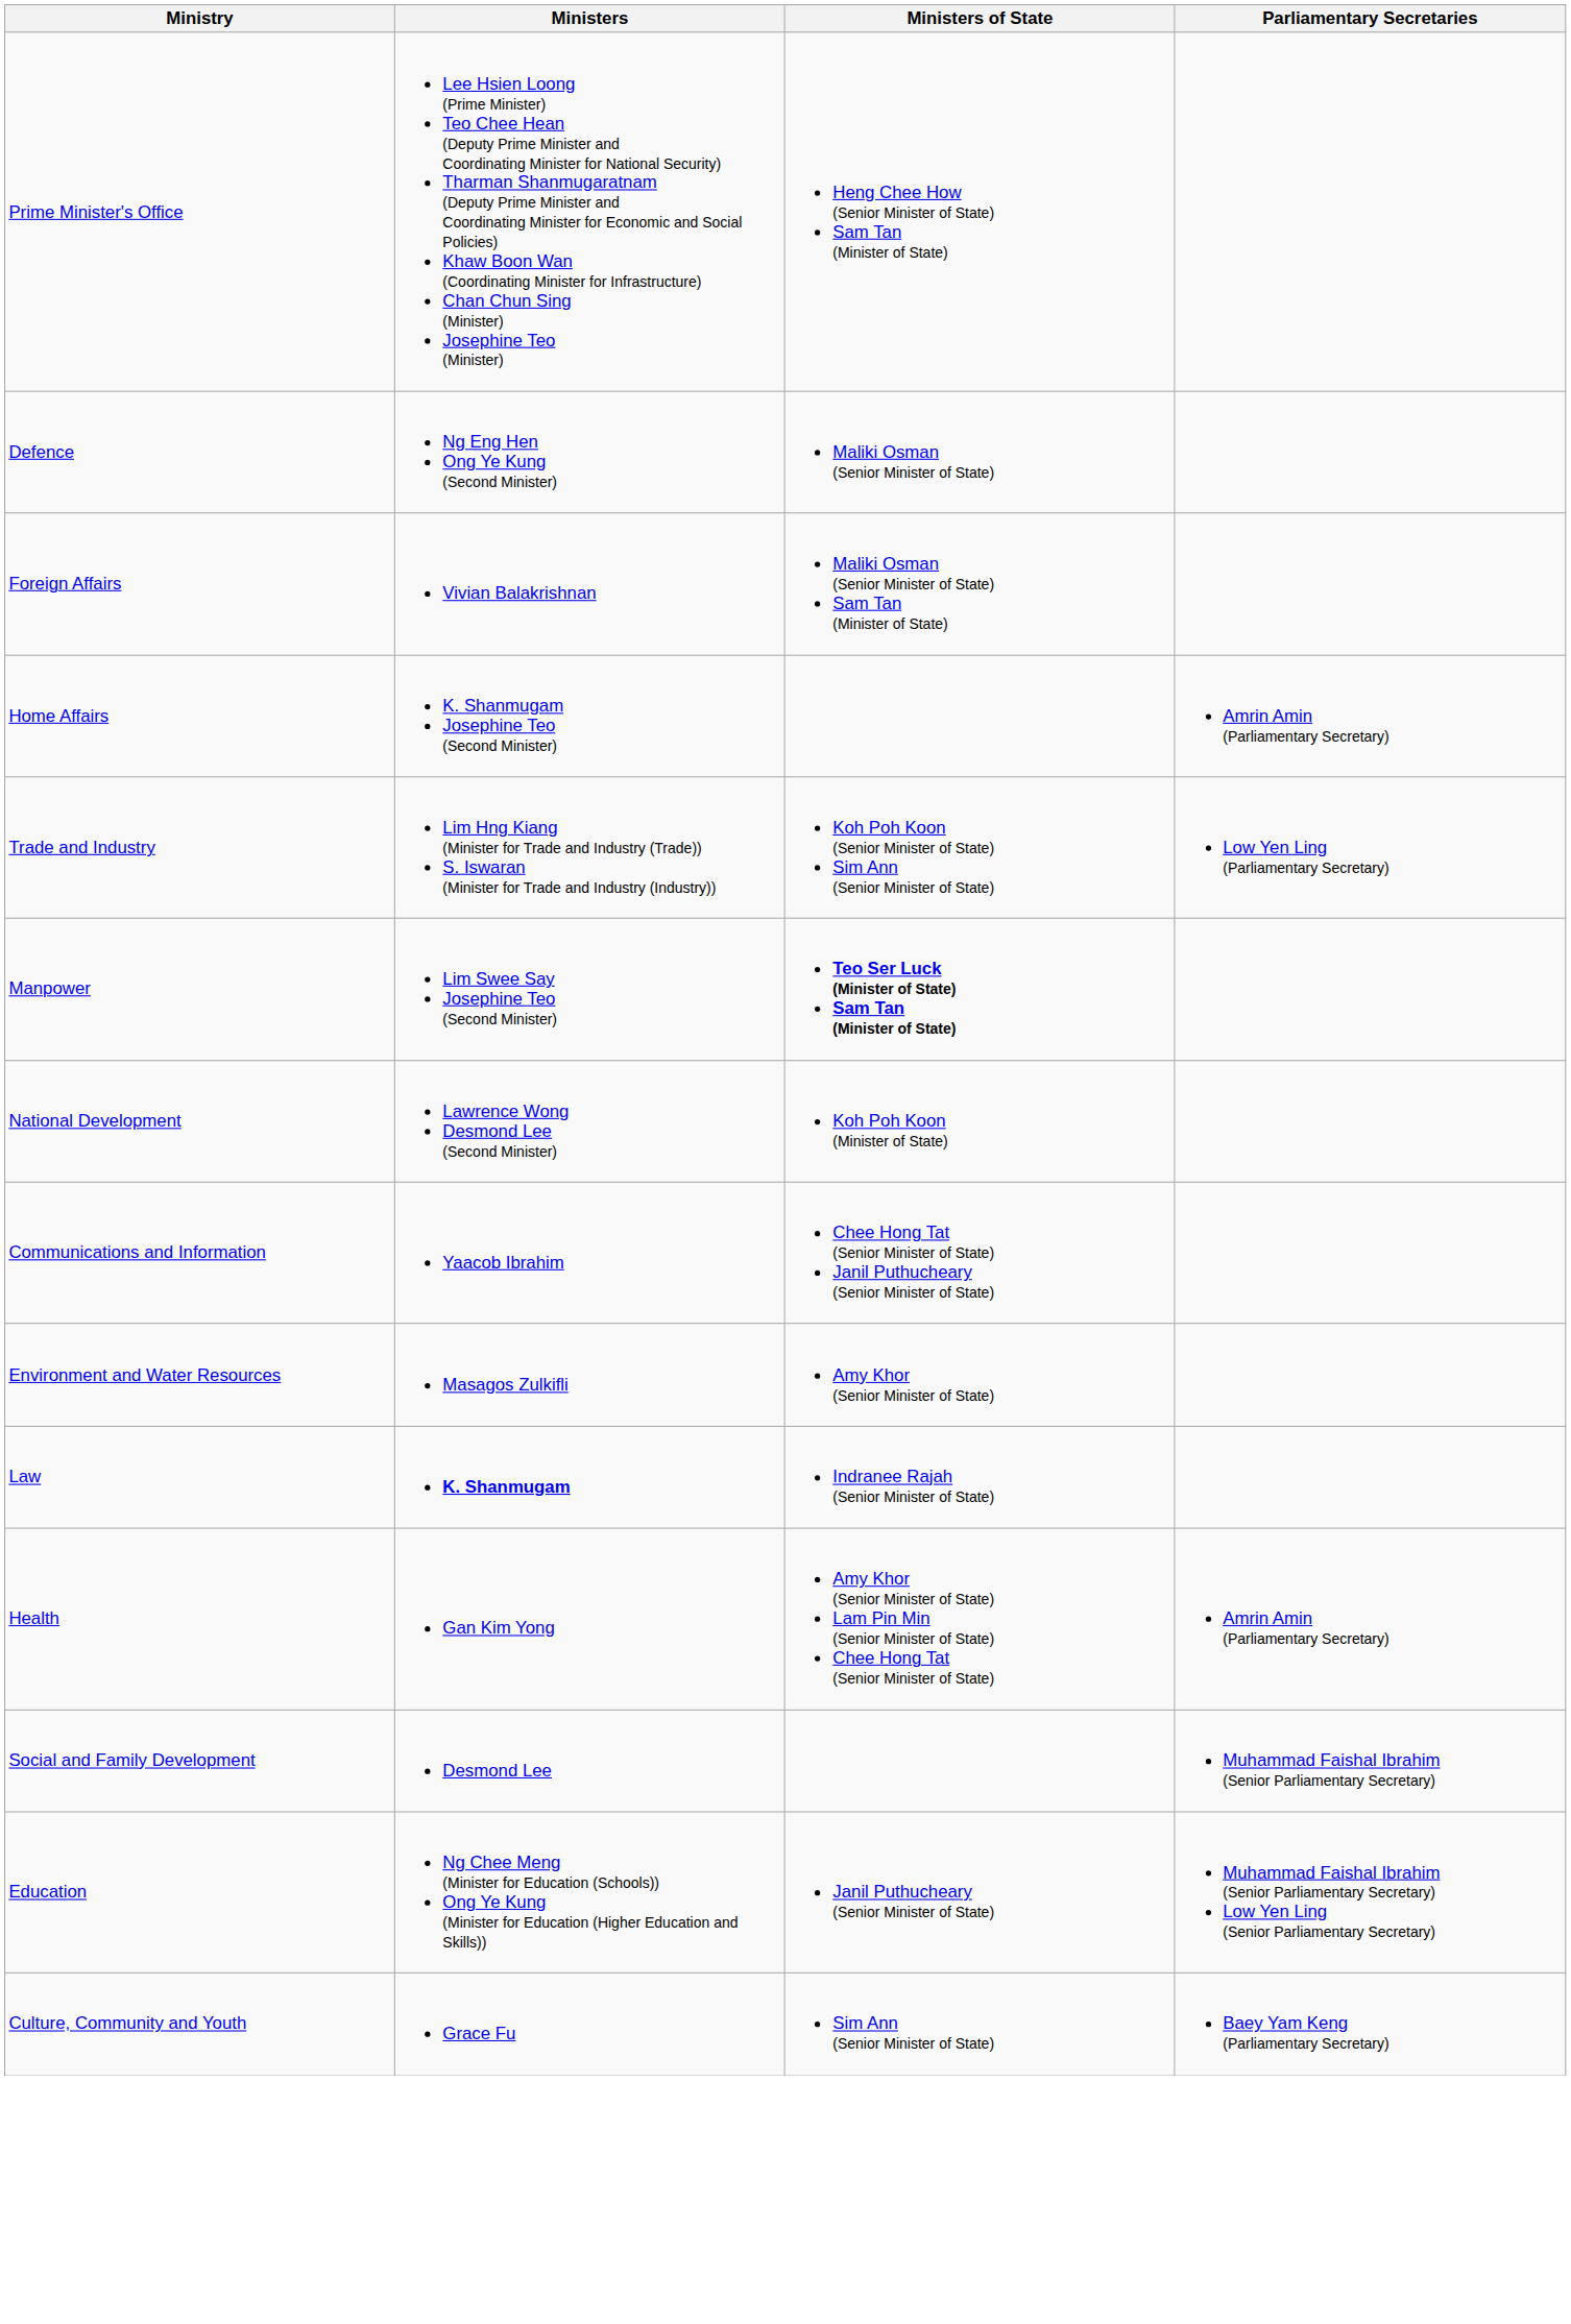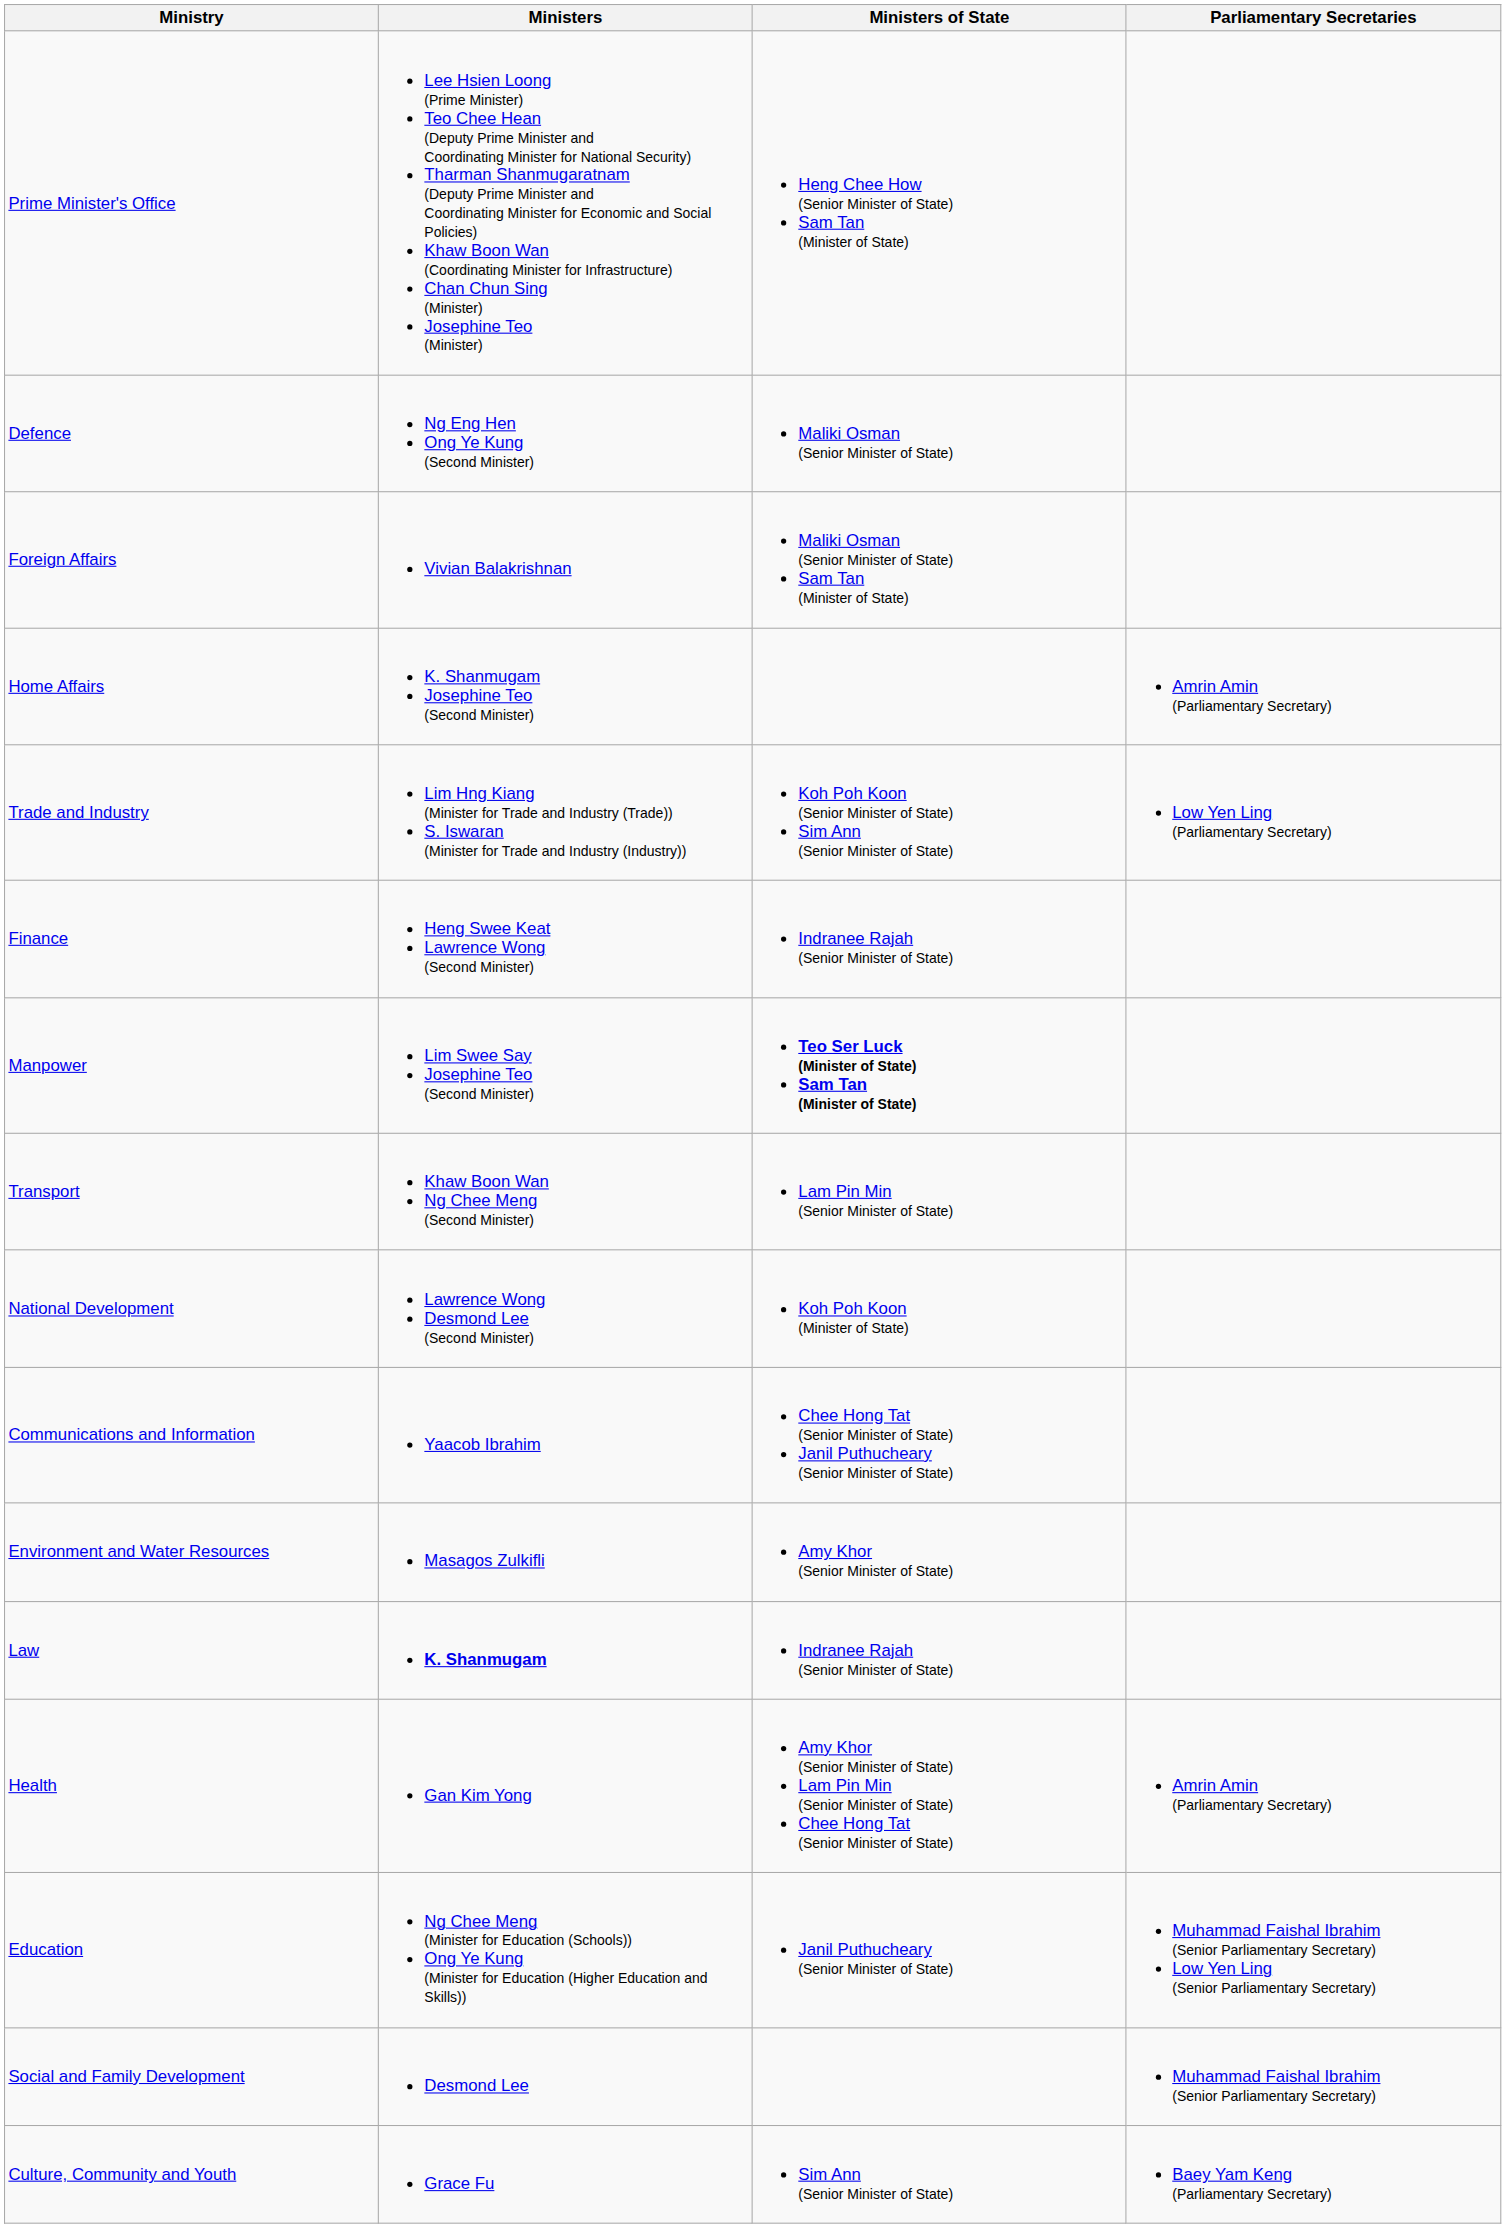 <table class="wikitable" style="width:90%">
 <tr>
 <th width= 25%>Ministry</th>
 <th width= 25%>Ministers</th>
 <th width= 25%>Ministers of State</th>
 <th width= 25%>Parliamentary Secretaries</th>
 </tr>
 <tr>
 <td><a href='#'>Prime Minister's Office</a></td>
 <td><br><ul><li><a href='#'>Lee Hsien Loong</a><br><small>(Prime Minister)</small></li><li><a href='#'>Teo Chee Hean</a><br><small>(Deputy Prime Minister and <br>Coordinating Minister for National Security)</small></li><li><a href='#'>Tharman Shanmugaratnam</a><br><small>(Deputy Prime Minister and<br>Coordinating Minister for Economic and Social Policies)</small></li><li><a href='#'>Khaw Boon Wan</a><br><small>(Coordinating Minister for Infrastructure)</small></li><li><a href='#'>Chan Chun Sing</a><br><small>(Minister)</small></li><li><a href='#'>Josephine Teo</a><br><small>(Minister)</small></li></ul></td>
 <td><br><ul><li><a href='#'>Heng Chee How</a><br><small>(Senior Minister of State)</small></li><li><a href='#'>Sam Tan</a><br><small>(Minister of State)</small></li></ul></td>
 <td></td>
 </tr>
 <tr>
 <td><a href='#'>Defence</a></td>
 <td><br><ul><li><a href='#'>Ng Eng Hen</a></li><li><a href='#'>Ong Ye Kung</a><br><small>(Second Minister)</small></li></ul></td>
 <td><br><ul><li><a href='#'>Maliki Osman</a><br><small>(Senior Minister of State)</small></li></ul></td>
 <td></td>
 </tr>
 <tr>
 <td><a href='#'>Foreign Affairs</a></td>
 <td><br><ul><li><a href='#'>Vivian Balakrishnan</a></li></ul></td>
 <td><br><ul><li><a href='#'>Maliki Osman</a><br><small>(Senior Minister of State)</small></li><li><a href='#'>Sam Tan</a><br><small>(Minister of State)</small></li></ul></td>
 <td></td>
 </tr>
 <tr>
 <td><a href='#'>Home Affairs</a></td>
 <td><br><ul><li><a href='#'>K. Shanmugam</a></li><li><a href='#'>Josephine Teo</a><br><small>(Second Minister)</small></li></ul></td>
 <td></td>
 <td><br><ul><li><a href='#'>Amrin Amin</a><br><small>(Parliamentary Secretary)</small></li></ul></td>
 </tr>
 <tr>
 <td><a href='#'>Trade and Industry</a></td>
 <td><br><ul><li><a href='#'>Lim Hng Kiang</a><br><small>(Minister for Trade and Industry (Trade))</small></li><li><a href='#'>S. Iswaran</a><br><small>(Minister for Trade and Industry (Industry))</small></li></ul></td>
 <td><br><ul><li><a href='#'>Koh Poh Koon</a><br><small>(Senior Minister of State)</small></li><li><a href='#'>Sim Ann</a><br><small>(Senior Minister of State)</small></li></ul></td>
 <td><br><ul><li><a href='#'>Low Yen Ling</a><br><small>(Parliamentary Secretary)</small></li></ul></td>
 </tr>
 <tr>
+<td><a href='#'>Finance</a></td>
+<td><br><ul><li><a href='#'>Heng Swee Keat</a></li><li><a href='#'>Lawrence Wong</a><br><small>(Second Minister)</small></li></ul></td>
+<td><br><ul><li><a href='#'>Indranee Rajah</a><br><small>(Senior Minister of State)</small></li></ul></td>
+<td></td>
+</tr>
+<tr>
 <td><a href='#'>Manpower</a></td>
 <td><br><ul><li><a href='#'>Lim Swee Say</a></li><li><a href='#'>Josephine Teo</a><br><small>(Second Minister)</small></li></ul></td>
 <td><strong><br><ul><li><a href='#'>Teo Ser Luck</a><br><small>(Minister of State)</small></li><li><a href='#'>Sam Tan</a><br><small>(Minister of State)</small></li></ul></strong></td>
+<td></td>
+</tr>
+<tr>
+<td><a href='#'>Transport</a></td>
+<td><br><ul><li><a href='#'>Khaw Boon Wan</a></li><li><a href='#'>Ng Chee Meng</a> <br><small>(Second Minister)</small></li></ul></td>
+<td><br><ul><li><a href='#'>Lam Pin Min</a><br><small>(Senior Minister of State)</small></li></ul></td>
 <td></td>
 </tr>
 <tr>
 <td><a href='#'>National Development</a></td>
 <td><br><ul><li><a href='#'>Lawrence Wong</a></li><li><a href='#'>Desmond Lee</a><br><small>(Second Minister)</small></li></ul></td>
 <td><br><ul><li><a href='#'>Koh Poh Koon</a><br><small>(Minister of State)</small></li></ul></td>
 <td></td>
 </tr>
 <tr>
 <td><a href='#'>Communications and Information</a></td>
 <td><br><ul><li><a href='#'>Yaacob Ibrahim</a></li></ul></td>
 <td><br><ul><li><a href='#'>Chee Hong Tat</a><br><small>(Senior Minister of State)</small></li><li><a href='#'>Janil Puthucheary</a><br><small>(Senior Minister of State)</small></li></ul></td>
 <td></td>
 </tr>
 <tr>
 <td><a href='#'>Environment and Water Resources</a></td>
 <td><br><ul><li><a href='#'>Masagos Zulkifli</a></li></ul></td>
 <td><br><ul><li><a href='#'>Amy Khor</a><br><small>(Senior Minister of State)</small></li></ul></td>
 <td></td>
 </tr>
 <tr>
 <td><a href='#'>Law</a></td>
 <td><strong><br><ul><li><a href='#'>K. Shanmugam</a></li></ul></strong></td>
 <td><br><ul><li><a href='#'>Indranee Rajah</a><br><small>(Senior Minister of State)</small></li></ul></td>
 <td></td>
 </tr>
 <tr>
 <td><a href='#'>Health</a></td>
 <td><br><ul><li><a href='#'>Gan Kim Yong</a></li></ul></td>
 <td><br><ul><li><a href='#'>Amy Khor</a><br><small>(Senior Minister of State)</small></li><li><a href='#'>Lam Pin Min</a><br><small>(Senior Minister of State)</small></li><li><a href='#'>Chee Hong Tat</a><br><small>(Senior Minister of State)</small></li></ul></td>
 <td><br><ul><li><a href='#'>Amrin Amin</a><br><small>(Parliamentary Secretary)</small></li></ul></td>
 </tr>
 <tr>
+<td><a href='#'>Education</a></td>
+<td><br><ul><li><a href='#'>Ng Chee Meng</a><br><small>(Minister for Education (Schools))</small></li><li><a href='#'>Ong Ye Kung</a><br><small>(Minister for Education (Higher Education and Skills))</small></li></ul></td>
+<td><br><ul><li><a href='#'>Janil Puthucheary</a><br><small>(Senior Minister of State)</small></li></ul></td>
+<td><br><ul><li><a href='#'>Muhammad Faishal Ibrahim</a><br><small>(Senior Parliamentary Secretary)</small></li><li><a href='#'>Low Yen Ling</a><br><small>(Senior Parliamentary Secretary)</small></li></ul></td>
+</tr>
+<tr>
 <td><a href='#'>Social and Family Development</a></td>
 <td><br><ul><li><a href='#'>Desmond Lee</a></li></ul></td>
 <td></td>
 <td><br><ul><li><a href='#'>Muhammad Faishal Ibrahim</a><br><small>(Senior Parliamentary Secretary)</small></li></ul></td>
-</tr>
-<tr>
-<td><a href='#'>Education</a></td>
-<td><br><ul><li><a href='#'>Ng Chee Meng</a><br><small>(Minister for Education (Schools))</small></li><li><a href='#'>Ong Ye Kung</a><br><small>(Minister for Education (Higher Education and Skills))</small></li></ul></td>
-<td><br><ul><li><a href='#'>Janil Puthucheary</a><br><small>(Senior Minister of State)</small></li></ul></td>
-<td><br><ul><li><a href='#'>Muhammad Faishal Ibrahim</a><br><small>(Senior Parliamentary Secretary)</small></li><li><a href='#'>Low Yen Ling</a><br><small>(Senior Parliamentary Secretary)</small></li></ul></td>
 </tr>
 <tr>
 <td><a href='#'>Culture, Community and Youth</a></td>
 <td><br><ul><li><a href='#'>Grace Fu</a></li></ul></td>
 <td><br><ul><li><a href='#'>Sim Ann</a><br><small>(Senior Minister of State)</small></li></ul></td>
 <td><br><ul><li><a href='#'>Baey Yam Keng</a><br><small>(Parliamentary Secretary)</small></li></ul></td>
 </tr>
 </table>
